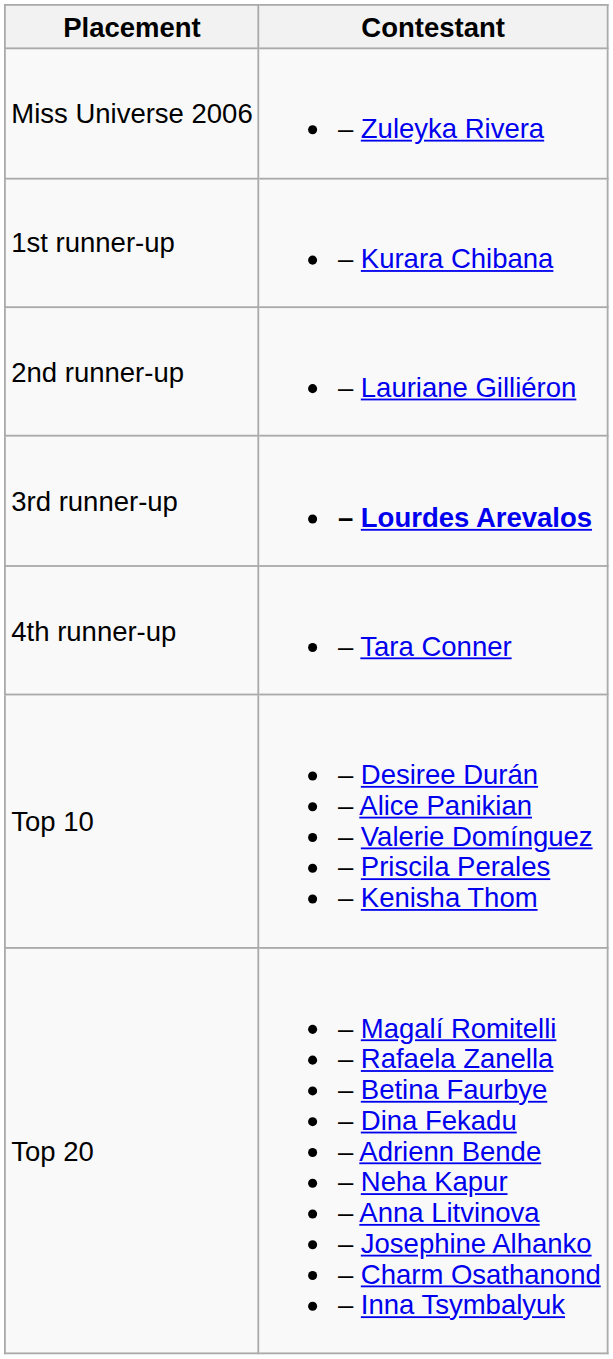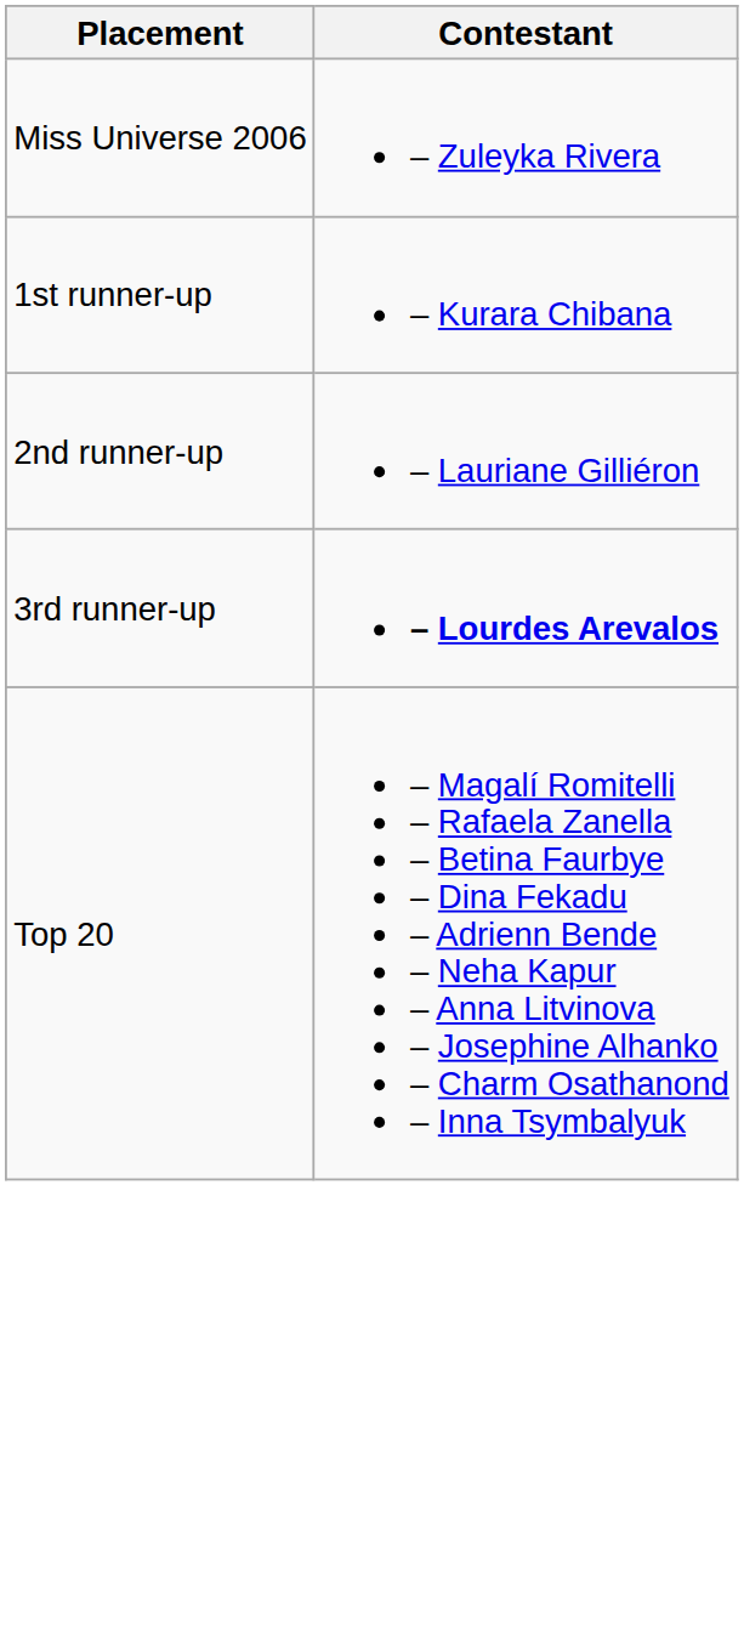 <table class="wikitable sortable" style="font-size:95%;">
 <tr>
 <th>Placement</th>
 <th>Contestant</th>
 </tr>
 <tr>
 <td>Miss Universe 2006</td>
 <td><br><ul><li> – <a href='#'>Zuleyka Rivera</a></li></ul></td>
 </tr>
 <tr>
 <td>1st runner-up</td>
 <td><br><ul><li> – <a href='#'>Kurara Chibana</a></li></ul></td>
 </tr>
 <tr>
 <td>2nd runner-up</td>
 <td><br><ul><li> – <a href='#'>Lauriane Gilliéron</a></li></ul></td>
 </tr>
 <tr>
 <td>3rd runner-up</td>
 <td><strong><br><ul><li> – <a href='#'>Lourdes Arevalos</a></li></ul></strong></td>
 </tr>
 <tr>
-<td>4th runner-up</td>
-<td><br><ul><li> – <a href='#'>Tara Conner</a></li></ul></td>
-</tr>
-<tr>
-<td>Top 10</td>
-<td><br><ul><li> – <a href='#'>Desiree Durán</a></li><li> – <a href='#'>Alice Panikian</a></li><li> – <a href='#'>Valerie Domínguez</a></li><li> – <a href='#'>Priscila Perales</a></li><li> – <a href='#'>Kenisha Thom</a></li></ul></td>
-</tr>
-<tr>
 <td>Top 20</td>
 <td><br><ul><li> – <a href='#'>Magalí Romitelli</a></li><li> – <a href='#'>Rafaela Zanella</a></li><li> – <a href='#'>Betina Faurbye</a></li><li> – <a href='#'>Dina Fekadu</a></li><li> – <a href='#'>Adrienn Bende</a></li><li> – <a href='#'>Neha Kapur</a></li><li> – <a href='#'>Anna Litvinova</a></li><li> – <a href='#'>Josephine Alhanko</a></li><li> – <a href='#'>Charm Osathanond</a></li><li> – <a href='#'>Inna Tsymbalyuk</a></li></ul></td>
 </tr>
 </table>
